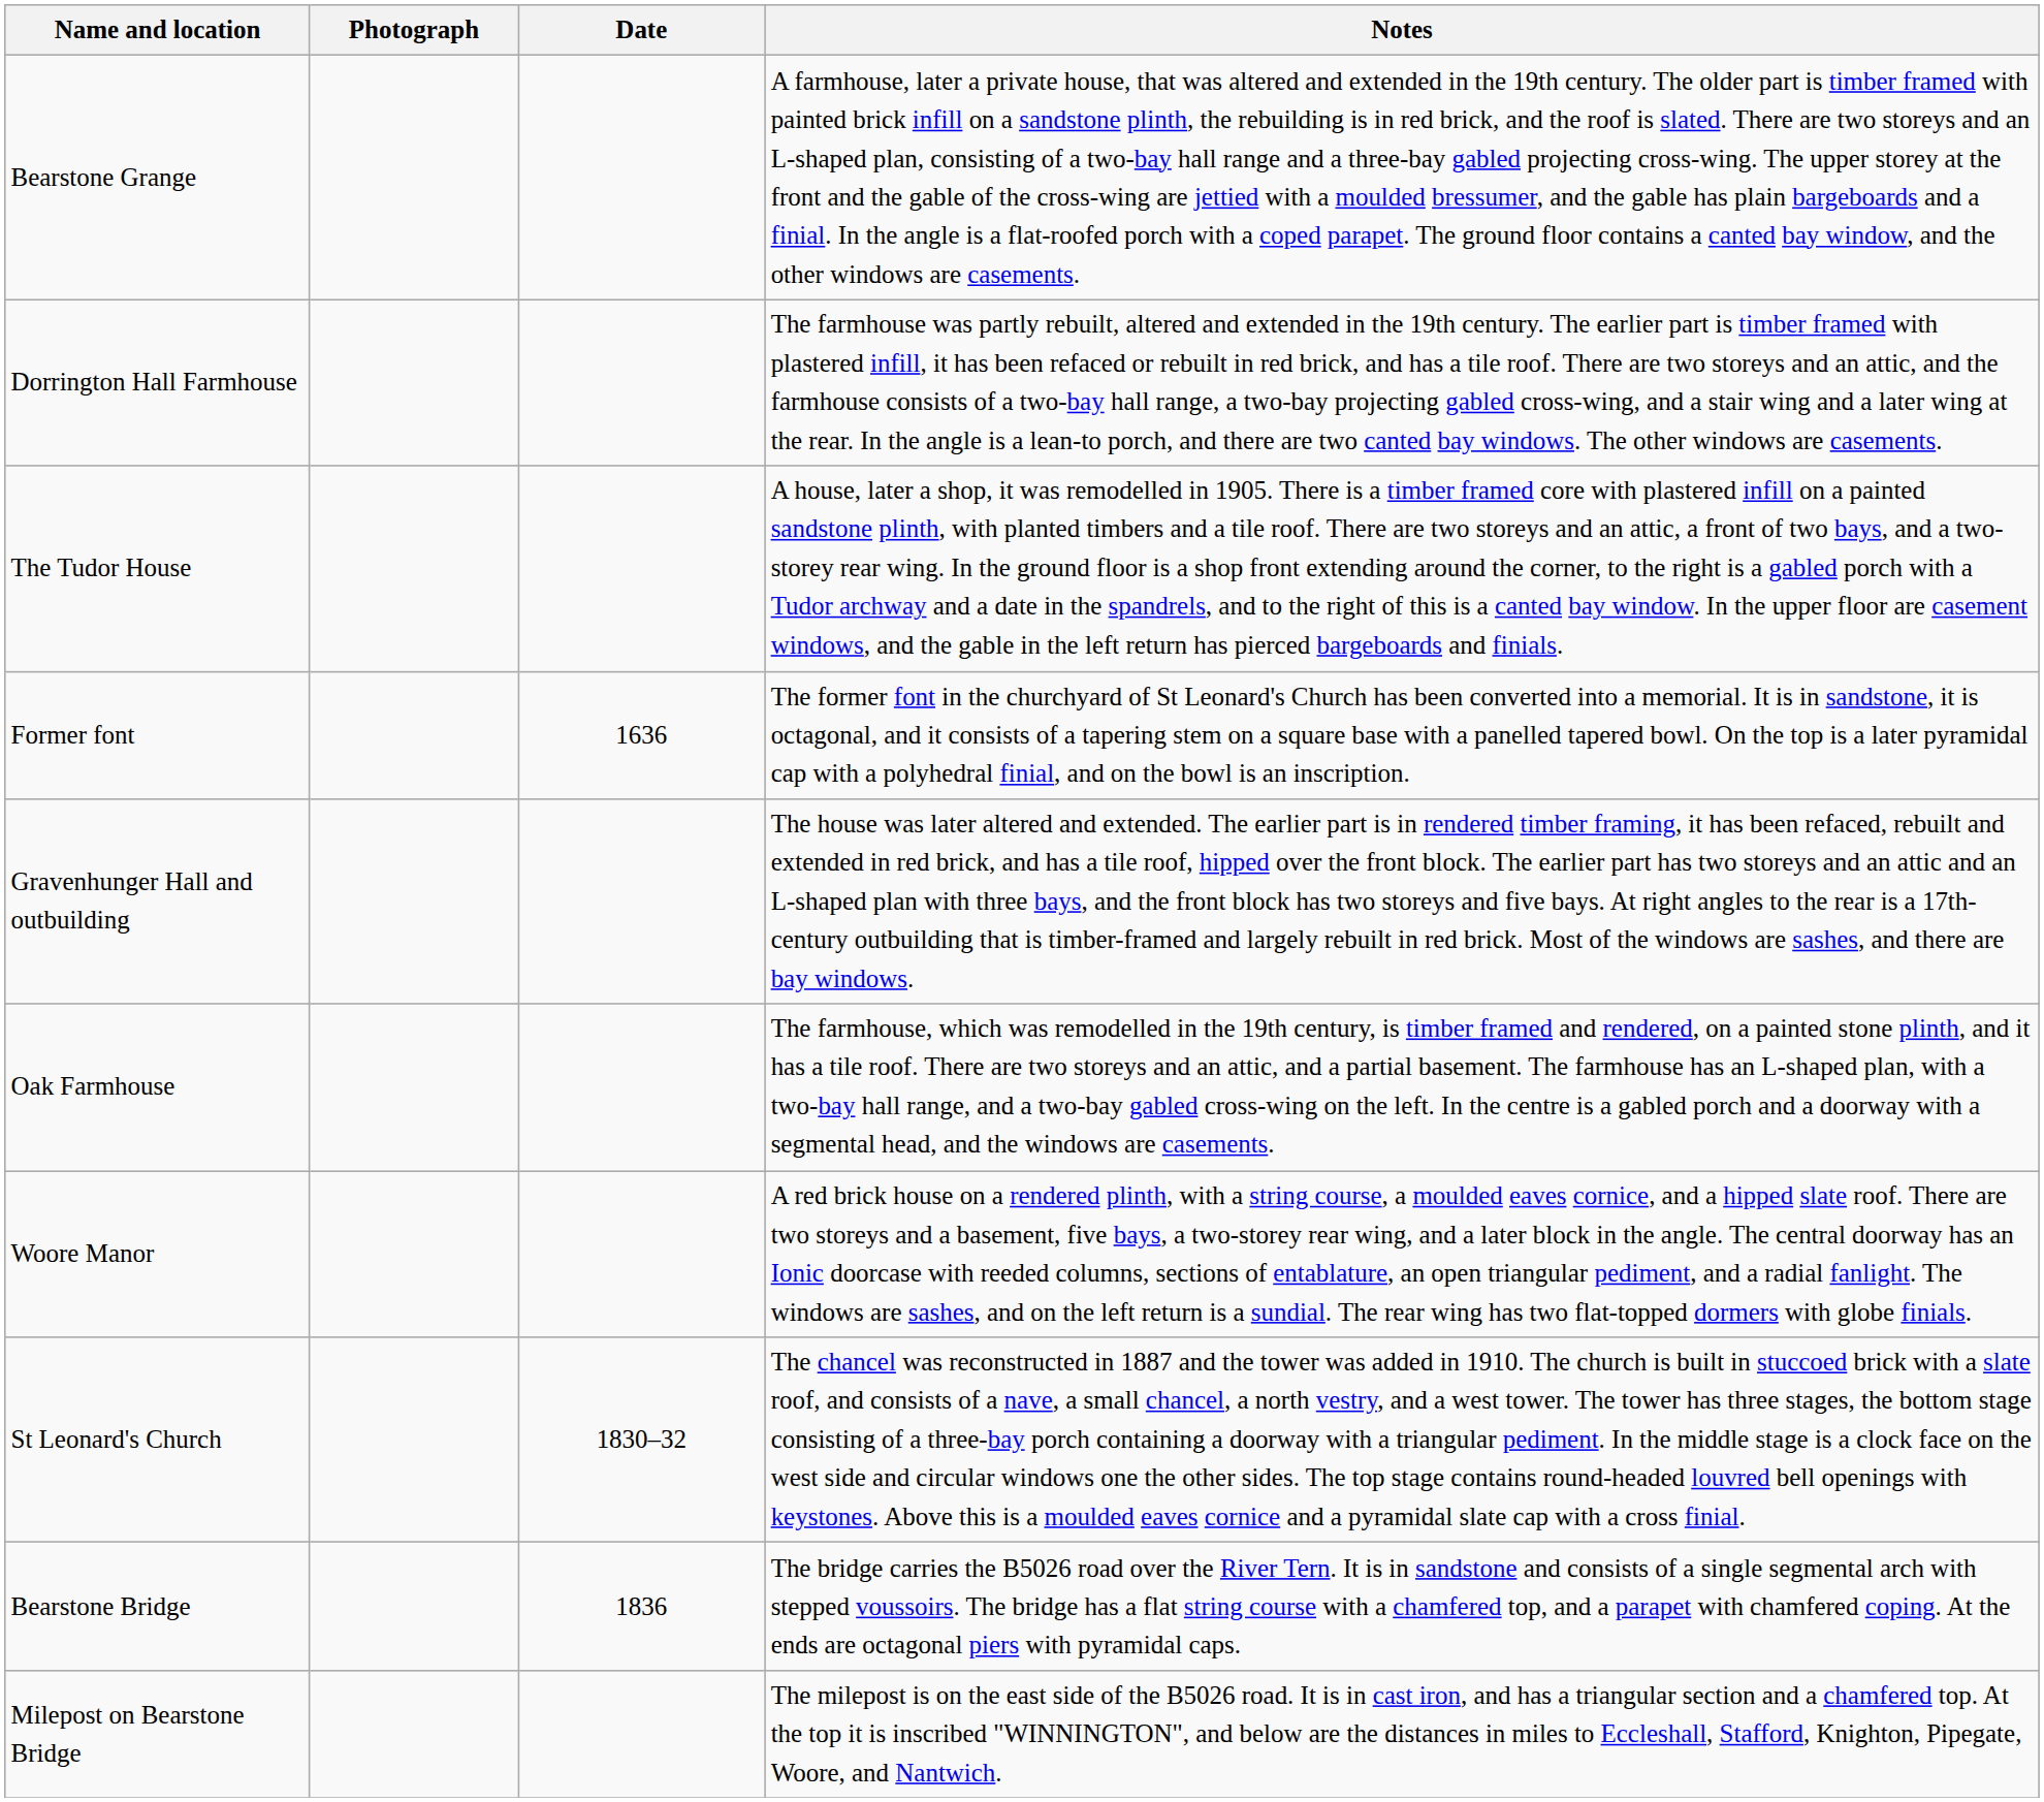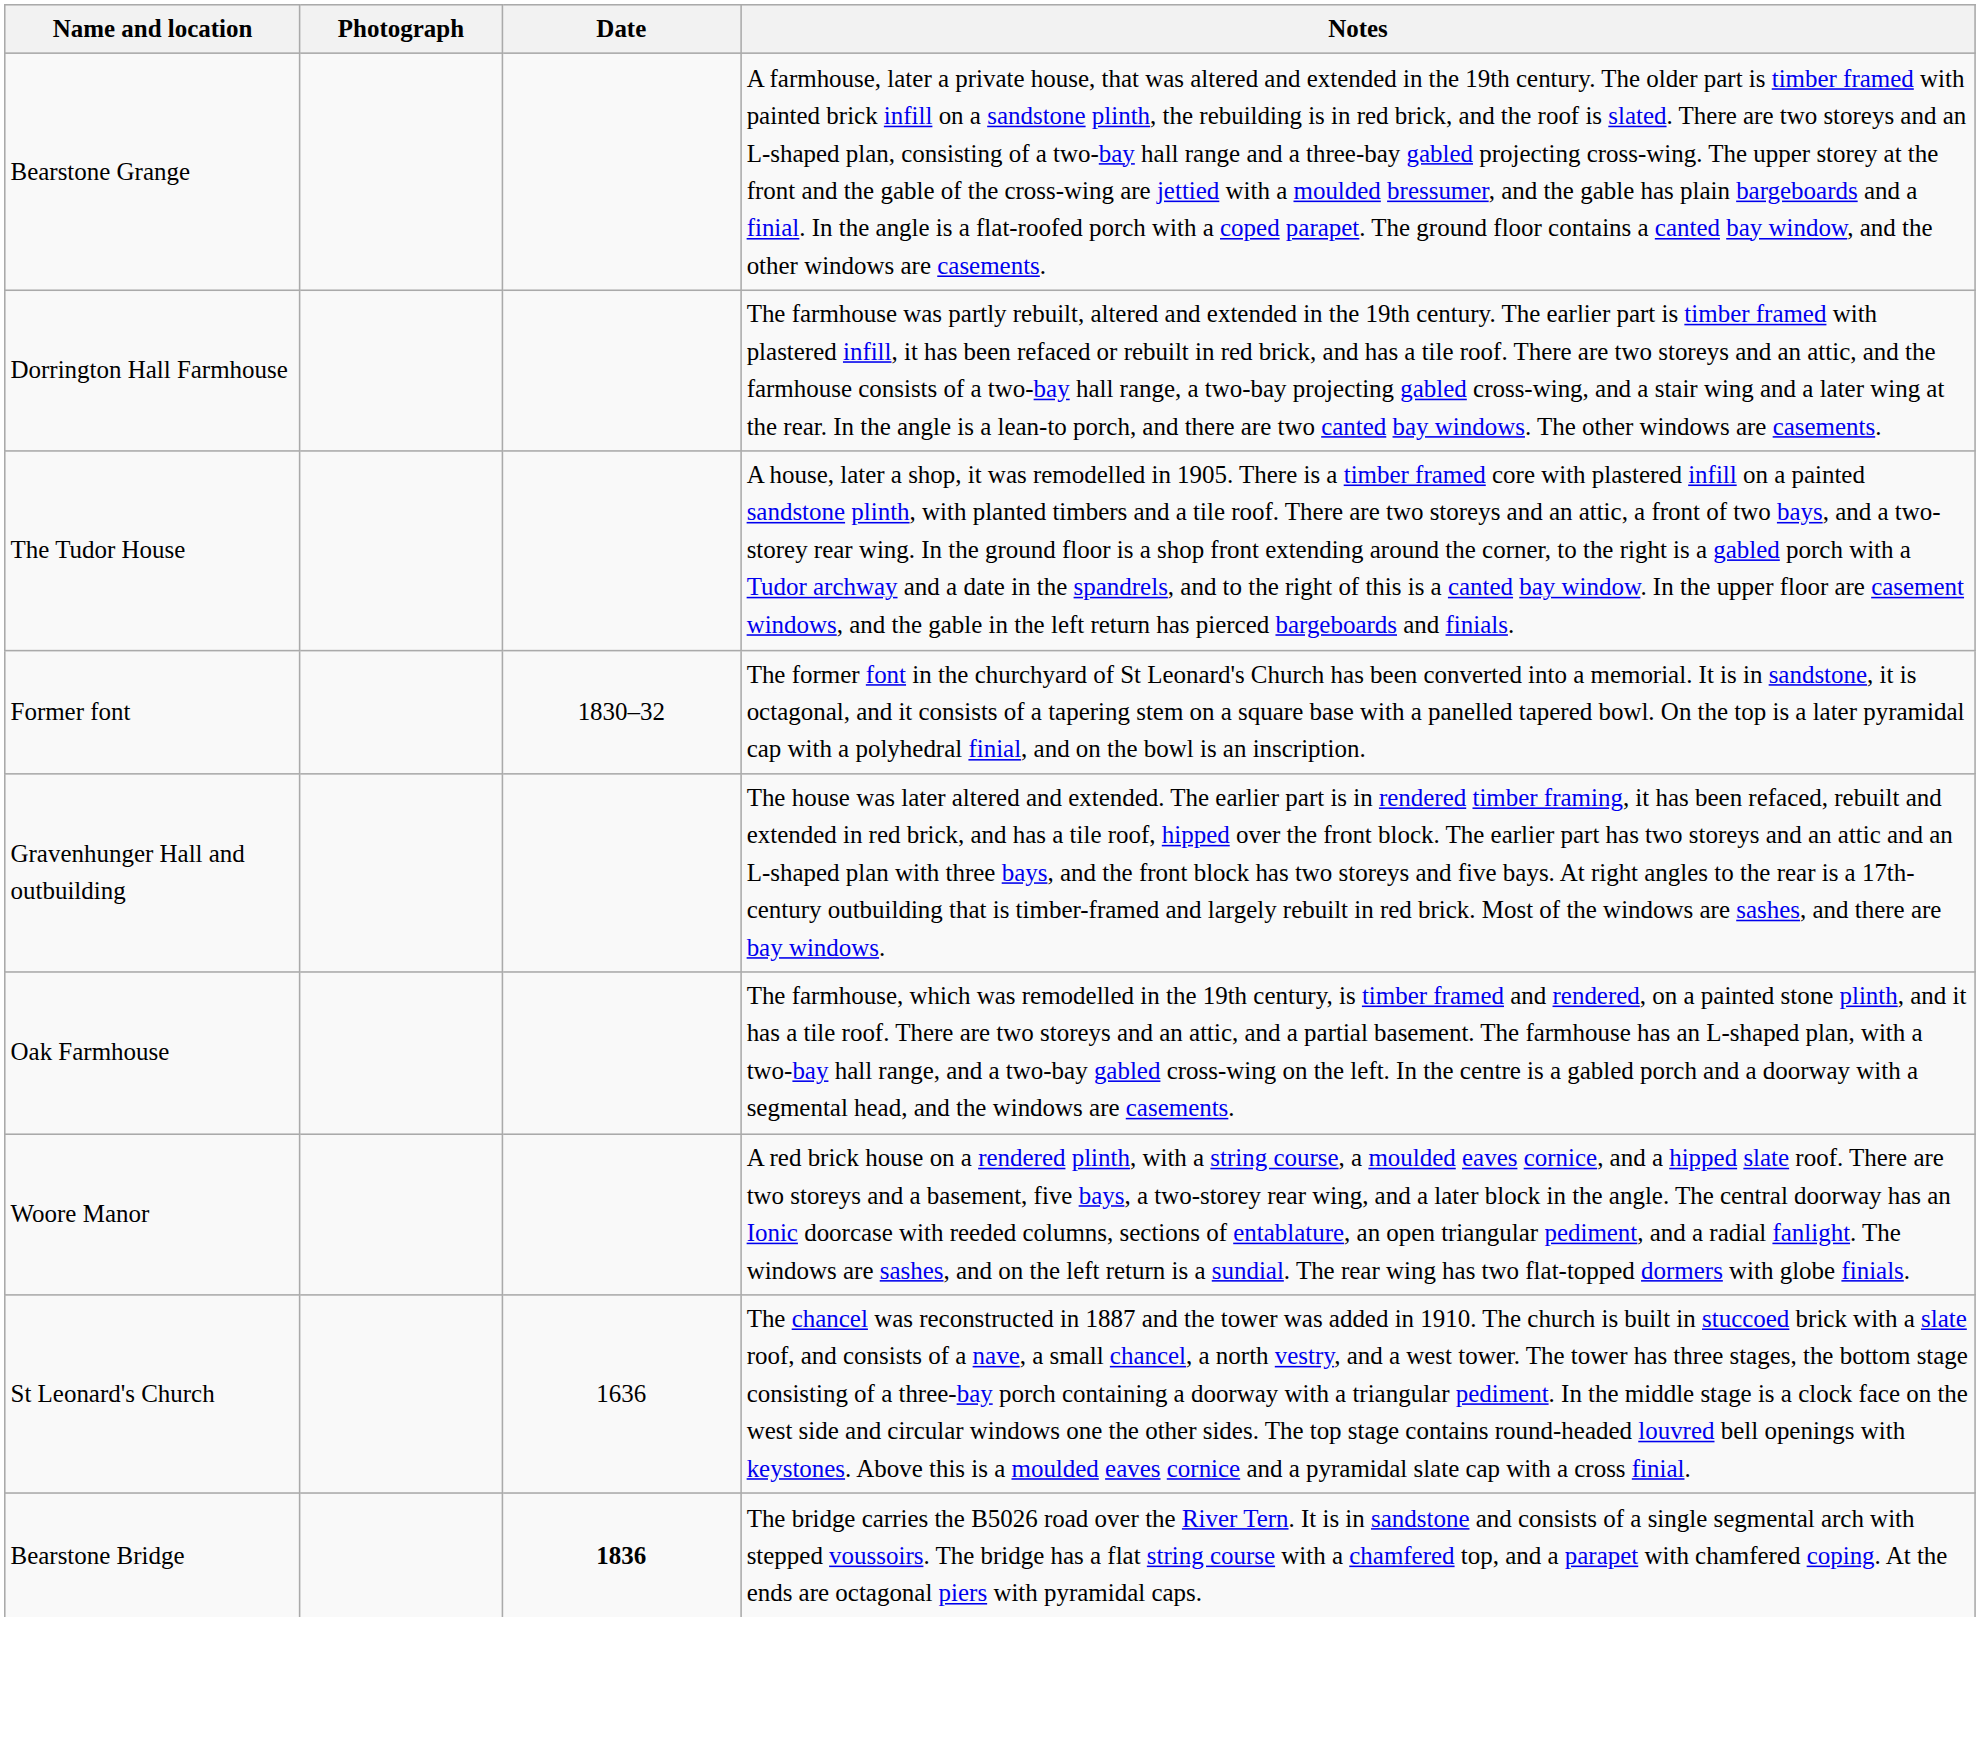 <table class="wikitable sortable plainrowheaders" style="width:100%;border:0px;text-align:left;line-height:150%;">
 <tr>
 <th scope="col"  style="width:150px">Name and location</th>
 <th scope="col"  style="width:100px" class="unsortable">Photograph</th>
 <th scope="col"  style="width:120px">Date</th>
 <th scope="col"  style="width:650px" class="unsortable">Notes</th>
 </tr>
 <tr>
 <td>Bearstone Grange<br><small></small></td>
 <td></td>
 <td align="center"></td>
 <td>A farmhouse, later a private house, that was altered and extended in the 19th century.  The older part is <a href='#'>timber framed</a> with painted brick <a href='#'>infill</a> on a <a href='#'>sandstone</a> <a href='#'>plinth</a>, the rebuilding is in red brick, and the roof is <a href='#'>slated</a>.  There are two storeys and an L-shaped plan, consisting of a two-<a href='#'>bay</a> hall range and a three-bay <a href='#'>gabled</a> projecting cross-wing.  The upper storey at the front and the gable of the cross-wing are <a href='#'>jettied</a> with a <a href='#'>moulded</a> <a href='#'>bressumer</a>, and the gable has plain <a href='#'>bargeboards</a> and a <a href='#'>finial</a>.  In the angle is a flat-roofed porch with a <a href='#'>coped</a> <a href='#'>parapet</a>.  The ground floor contains a <a href='#'>canted</a> <a href='#'>bay window</a>, and the other windows are <a href='#'>casements</a>.</td>
 </tr>
 <tr>
 <td>Dorrington Hall Farmhouse<br><small></small></td>
 <td></td>
 <td align="center"></td>
 <td>The farmhouse was partly rebuilt, altered and extended in the 19th century.  The earlier part is <a href='#'>timber framed</a> with plastered <a href='#'>infill</a>, it has been refaced or rebuilt in red brick, and has a tile roof.  There are two storeys and an attic, and the farmhouse consists of a two-<a href='#'>bay</a> hall range, a two-bay projecting <a href='#'>gabled</a> cross-wing, and a stair wing and a later wing at the rear.  In the angle is a lean-to porch, and there are two <a href='#'>canted</a> <a href='#'>bay windows</a>.  The other windows are <a href='#'>casements</a>.</td>
 </tr>
 <tr>
 <td>The Tudor House<br><small></small></td>
 <td></td>
 <td align="center"></td>
 <td>A house, later a shop, it was remodelled in 1905.  There is a <a href='#'>timber framed</a> core with plastered <a href='#'>infill</a> on a painted <a href='#'>sandstone</a> <a href='#'>plinth</a>, with planted timbers and a tile roof.  There are two storeys and an attic, a front of two <a href='#'>bays</a>, and a two-storey rear wing.  In the ground floor is a shop front extending around the corner, to the right is a <a href='#'>gabled</a> porch with a <a href='#'>Tudor archway</a> and a date in the <a href='#'>spandrels</a>, and to the right of this is a <a href='#'>canted</a> <a href='#'>bay window</a>.  In the upper floor are <a href='#'>casement windows</a>, and the gable in the left return has pierced <a href='#'>bargeboards</a> and <a href='#'>finials</a>.</td>
 </tr>
 <tr>
 <td>Former font<br><small></small></td>
 <td></td>
-<td align="center">1636</td>
+<td align="center">1830–32</td>
 <td>The former <a href='#'>font</a> in the churchyard of St Leonard's Church has been converted into a memorial.  It is in <a href='#'>sandstone</a>, it is octagonal, and it consists of a tapering stem on a square base with a panelled tapered bowl.  On the top is a later pyramidal cap with a polyhedral <a href='#'>finial</a>, and on the bowl is an inscription.</td>
 </tr>
 <tr>
 <td>Gravenhunger Hall and outbuilding<br><small></small></td>
 <td></td>
 <td align="center"></td>
 <td>The house was later altered and extended.  The earlier part is in <a href='#'>rendered</a> <a href='#'>timber framing</a>, it has been refaced, rebuilt and extended in red brick, and has a tile roof, <a href='#'>hipped</a> over the front block.  The earlier part has two storeys and an attic and an L-shaped plan with three <a href='#'>bays</a>, and the front block has two storeys and five bays.  At right angles to the rear is a 17th-century outbuilding that is timber-framed and largely rebuilt in red brick.  Most of the windows are <a href='#'>sashes</a>, and there are <a href='#'>bay windows</a>.</td>
 </tr>
 <tr>
 <td>Oak Farmhouse<br><small></small></td>
 <td></td>
 <td align="center"></td>
 <td>The farmhouse, which was remodelled in the 19th century, is <a href='#'>timber framed</a> and <a href='#'>rendered</a>, on a painted stone <a href='#'>plinth</a>, and it has a tile roof.  There are two storeys and an attic, and a partial basement.  The farmhouse has an L-shaped plan, with a two-<a href='#'>bay</a> hall range, and a two-bay <a href='#'>gabled</a> cross-wing on the left.  In the centre is a gabled porch and a doorway with a segmental head, and the windows are <a href='#'>casements</a>.</td>
 </tr>
 <tr>
 <td>Woore Manor<br><small></small></td>
 <td></td>
 <td align="center"></td>
 <td>A red brick house on a <a href='#'>rendered</a> <a href='#'>plinth</a>, with a <a href='#'>string course</a>, a <a href='#'>moulded</a> <a href='#'>eaves</a> <a href='#'>cornice</a>, and a <a href='#'>hipped</a> <a href='#'>slate</a> roof.  There are two storeys and a basement, five <a href='#'>bays</a>, a two-storey rear wing, and a later block in the angle.  The central doorway has an <a href='#'>Ionic</a> doorcase with reeded columns, sections of <a href='#'>entablature</a>, an open triangular <a href='#'>pediment</a>, and a radial <a href='#'>fanlight</a>.  The windows are <a href='#'>sashes</a>, and on the left return is a <a href='#'>sundial</a>.  The rear wing has two flat-topped <a href='#'>dormers</a> with globe <a href='#'>finials</a>.</td>
 </tr>
 <tr>
 <td>St Leonard's Church<br><small></small></td>
 <td></td>
-<td align="center">1830–32</td>
+<td align="center">1636</td>
 <td>The <a href='#'>chancel</a> was reconstructed in 1887 and the tower was added in 1910.  The church is built in <a href='#'>stuccoed</a> brick with a <a href='#'>slate</a> roof, and consists of a <a href='#'>nave</a>, a small <a href='#'>chancel</a>, a north <a href='#'>vestry</a>, and a west tower.  The tower has three stages, the bottom stage consisting of a three-<a href='#'>bay</a> porch containing a doorway with a triangular <a href='#'>pediment</a>.  In the middle stage is a clock face on the west side and circular windows one the other sides.  The top stage contains round-headed <a href='#'>louvred</a> bell openings with <a href='#'>keystones</a>.  Above this is a <a href='#'>moulded</a> <a href='#'>eaves</a> <a href='#'>cornice</a> and a pyramidal slate cap with a cross <a href='#'>finial</a>.</td>
 </tr>
 <tr>
 <td>Bearstone Bridge<br><small></small></td>
 <td></td>
-<td align="center">1836</td>
+<td align="center"><strong>1836</strong></td>
 <td>The bridge carries the B5026 road over the <a href='#'>River Tern</a>.  It is in <a href='#'>sandstone</a> and consists of a single segmental arch with stepped <a href='#'>voussoirs</a>.  The bridge has a flat <a href='#'>string course</a> with a <a href='#'>chamfered</a> top, and a <a href='#'>parapet</a> with chamfered <a href='#'>coping</a>.  At the ends are octagonal <a href='#'>piers</a> with pyramidal caps.</td>
-</tr>
-<tr>
-<td>Milepost on Bearstone Bridge<br><small></small></td>
-<td></td>
-<td align="center"></td>
-<td>The milepost is on the east side of the B5026 road.  It is in <a href='#'>cast iron</a>, and has a triangular section and a <a href='#'>chamfered</a> top.  At the top it is inscribed "WINNINGTON", and below are the distances in miles to <a href='#'>Eccleshall</a>, <a href='#'>Stafford</a>, Knighton, Pipegate, Woore, and <a href='#'>Nantwich</a>.</td>
 </tr>
 <tr>
 </tr>
 </table>
